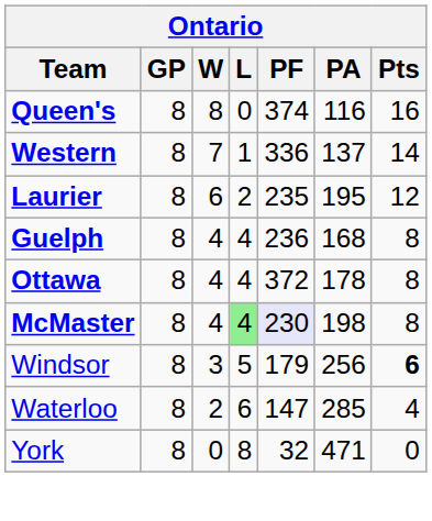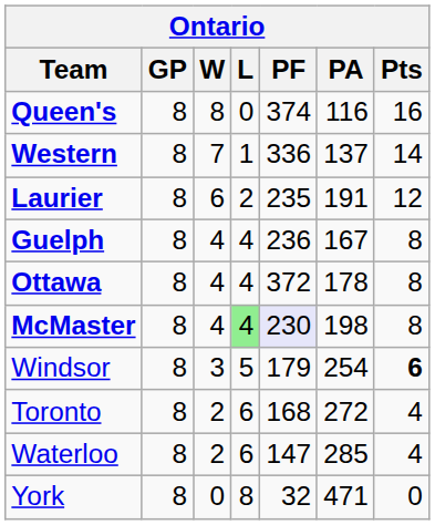 <table class="wikitable" style="float:left;">
 <tr>
 <th colspan="7"><a href='#'>Ontario</a></th>
 </tr>
 <tr>
 <th>Team</th>
 <th>GP</th>
 <th>W</th>
 <th>L</th>
 <th>PF</th>
 <th>PA</th>
 <th>Pts</th>
 </tr>
 <tr style="text-align:right;">
 <td style="text-align:left;"><strong><a href='#'>Queen's</a></strong></td>
 <td>8</td>
 <td>8</td>
 <td>0</td>
 <td>374</td>
 <td>116</td>
 <td>16</td>
 </tr>
 <tr style="text-align:right;">
 <td style="text-align:left;"><strong><a href='#'>Western</a></strong></td>
 <td>8</td>
 <td>7</td>
 <td>1</td>
 <td>336</td>
 <td>137</td>
 <td>14</td>
 </tr>
 <tr style="text-align:right;">
 <td style="text-align:left;"><strong><a href='#'>Laurier</a></strong></td>
 <td>8</td>
 <td>6</td>
 <td>2</td>
 <td>235</td>
-<td>195</td>
+<td>191</td>
 <td>12</td>
 </tr>
 <tr style="text-align:right;">
 <td style="text-align:left;"><strong><a href='#'>Guelph</a></strong></td>
 <td>8</td>
 <td>4</td>
 <td>4</td>
 <td>236</td>
-<td>168</td>
+<td>167</td>
 <td>8</td>
 </tr>
 <tr style="text-align:right;">
 <td style="text-align:left;"><strong><a href='#'>Ottawa</a></strong></td>
 <td>8</td>
 <td>4</td>
 <td>4</td>
 <td>372</td>
 <td>178</td>
 <td>8</td>
 </tr>
 <tr style="text-align:right;">
 <td style="text-align:left;"><strong><a href='#'>McMaster</a></strong></td>
 <td>8</td>
 <td>4</td>
 <td style="background: lightgreen;">4</td>
 <td style="background: lavender;">230</td>
 <td>198</td>
 <td>8</td>
 </tr>
 <tr style="text-align:right;">
 <td style="text-align:left;"><a href='#'>Windsor</a></td>
 <td>8</td>
 <td>3</td>
 <td>5</td>
 <td>179</td>
-<td>256</td>
+<td>254</td>
 <td><strong>6</strong></td>
+</tr>
+<tr style="text-align:right;">
+<td style="text-align:left;"><a href='#'>Toronto</a></td>
+<td>8</td>
+<td>2</td>
+<td>6</td>
+<td>168</td>
+<td>272</td>
+<td>4</td>
 </tr>
 <tr style="text-align:right;">
 <td style="text-align:left;"><a href='#'>Waterloo</a></td>
 <td>8</td>
 <td>2</td>
 <td>6</td>
 <td>147</td>
 <td>285</td>
 <td>4</td>
 </tr>
 <tr style="text-align:right;">
 <td style="text-align:left;"><a href='#'>York</a></td>
 <td>8</td>
 <td>0</td>
 <td>8</td>
 <td>32</td>
 <td>471</td>
 <td>0</td>
 </tr>
 </table>
